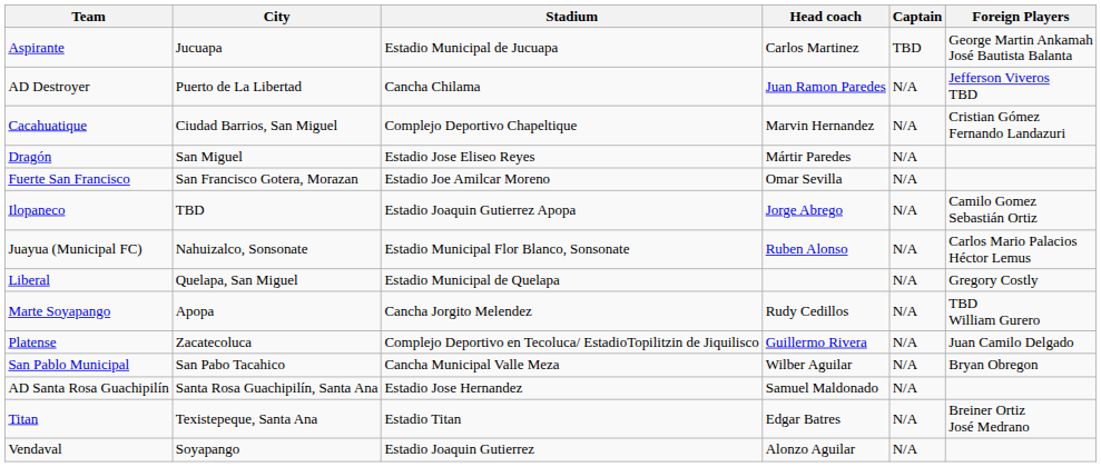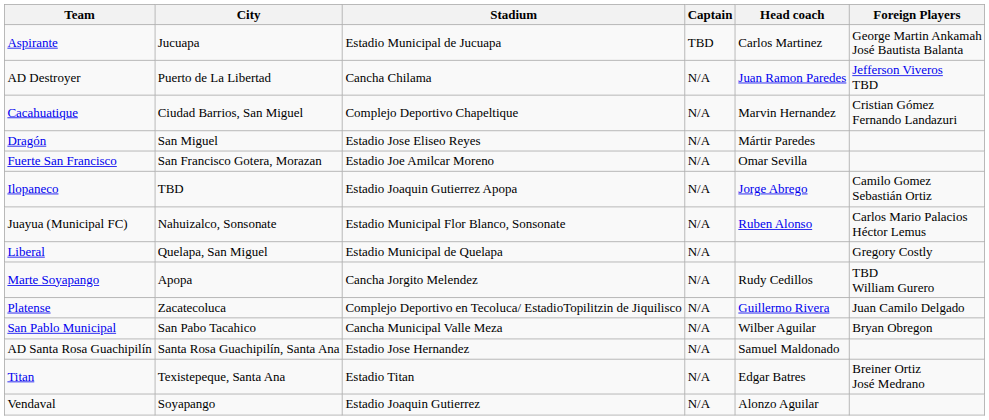 <table class="wikitable">
 <tr>
 <th>Team</th>
 <th>City</th>
 <th>Stadium</th>
+<th>Captain</th>
 <th>Head coach</th>
-<th>Captain</th>
 <th>Foreign Players</th>
 </tr>
 <tr>
 <td><a href='#'>Aspirante</a></td>
 <td>Jucuapa</td>
 <td>Estadio Municipal de Jucuapa</td>
+<td> TBD</td>
 <td> Carlos Martinez</td>
-<td> TBD</td>
 <td> George Martin Ankamah <br>  José Bautista Balanta</td>
 </tr>
 <tr>
 <td>AD Destroyer</td>
 <td>Puerto de La Libertad</td>
 <td>Cancha Chilama</td>
+<td> N/A</td>
 <td> <a href='#'>Juan Ramon Paredes</a></td>
-<td> N/A</td>
 <td> <a href='#'>Jefferson Viveros</a> <br> TBD</td>
 </tr>
 <tr>
 <td><a href='#'>Cacahuatique</a></td>
 <td>Ciudad Barrios, San Miguel</td>
 <td>Complejo Deportivo Chapeltique</td>
+<td> N/A</td>
 <td> Marvin Hernandez</td>
-<td> N/A</td>
 <td> Cristian Gómez  <br>  Fernando Landazuri</td>
 </tr>
 <tr>
 <td><a href='#'>Dragón</a></td>
 <td>San Miguel</td>
 <td>Estadio Jose Eliseo Reyes</td>
+<td> N/A</td>
 <td> Mártir Paredes</td>
-<td> N/A</td>
 <td></td>
 </tr>
 <tr>
 <td><a href='#'>Fuerte San Francisco</a></td>
 <td>San Francisco Gotera, Morazan</td>
 <td>Estadio Joe Amilcar Moreno</td>
+<td> N/A</td>
 <td> Omar Sevilla</td>
-<td> N/A</td>
 <td></td>
 </tr>
 <tr>
 <td><a href='#'>Ilopaneco</a></td>
 <td>TBD</td>
 <td>Estadio Joaquin Gutierrez Apopa</td>
+<td> N/A</td>
 <td> <a href='#'>Jorge Abrego</a></td>
-<td> N/A</td>
 <td> Camilo Gomez  <br>  Sebastián Ortiz</td>
 </tr>
 <tr>
 <td>Juayua (Municipal FC)</td>
 <td>Nahuizalco, Sonsonate</td>
 <td>Estadio Municipal Flor Blanco, Sonsonate</td>
+<td> N/A</td>
 <td> <a href='#'>Ruben Alonso</a></td>
-<td> N/A</td>
 <td> Carlos Mario Palacios <br>   Héctor Lemus</td>
 </tr>
 <tr>
 <td><a href='#'>Liberal</a></td>
 <td>Quelapa, San Miguel</td>
 <td>Estadio Municipal de Quelapa</td>
+<td> N/A</td>
 <td></td>
-<td> N/A</td>
 <td> Gregory Costly</td>
 </tr>
 <tr>
 <td><a href='#'>Marte Soyapango</a></td>
 <td>Apopa</td>
 <td>Cancha Jorgito Melendez</td>
+<td> N/A</td>
 <td> Rudy Cedillos</td>
-<td> N/A</td>
 <td> TBD <br>  William Gurero</td>
 </tr>
 <tr>
 <td><a href='#'>Platense</a></td>
 <td>Zacatecoluca</td>
 <td>Complejo Deportivo en Tecoluca/ EstadioTopilitzin de Jiquilisco</td>
+<td> N/A</td>
 <td> <a href='#'>Guillermo Rivera</a></td>
-<td> N/A</td>
 <td> Juan Camilo Delgado</td>
 </tr>
 <tr>
 <td><a href='#'>San Pablo Municipal</a></td>
 <td>San Pabo Tacahico</td>
 <td>Cancha Municipal Valle Meza</td>
+<td> N/A</td>
 <td> Wilber Aguilar</td>
-<td> N/A</td>
 <td> Bryan Obregon</td>
 </tr>
 <tr>
 <td>AD Santa Rosa Guachipilín</td>
 <td>Santa Rosa Guachipilín, Santa Ana</td>
 <td>Estadio Jose Hernandez</td>
+<td> N/A</td>
 <td> Samuel Maldonado</td>
-<td> N/A</td>
 <td></td>
 </tr>
 <tr>
 <td><a href='#'>Titan</a></td>
 <td>Texistepeque, Santa Ana</td>
 <td>Estadio Titan</td>
+<td> N/A</td>
 <td> Edgar Batres</td>
-<td> N/A</td>
 <td> Breiner Ortiz <br>  José Medrano</td>
 </tr>
 <tr>
 <td>Vendaval</td>
 <td>Soyapango</td>
 <td>Estadio Joaquin Gutierrez</td>
+<td> N/A</td>
 <td> Alonzo Aguilar</td>
-<td> N/A</td>
 <td></td>
 </tr>
 </table>
